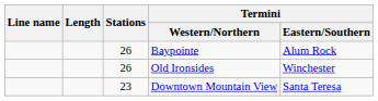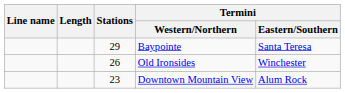 <table class="wikitable sortable">
 <tr>
 <th scope="col" rowspan="2">Line name</th>
 <th data-sort-type="number" scope="col" rowspan="2">Length</th>
 <th data-sort-type="number" scope="col" rowspan="2">Stations</th>
 <th class="unsortable" scope="col" colspan="2">Termini</th>
 </tr>
 <tr>
 <th scope="col" class="unsortable">Western/Northern</th>
 <th scope="col" class="unsortable">Eastern/Southern</th>
 </tr>
 <tr>
 <td scope="row"></td>
 <td></td>
-<td align="center">26</td>
+<td align="center">29</td>
 <td><a href='#'>Baypointe</a></td>
-<td><a href='#'>Alum Rock</a></td>
+<td><a href='#'>Santa Teresa</a></td>
 </tr>
 <tr>
 <td scope="row"></td>
 <td></td>
 <td align="center">26</td>
 <td><a href='#'>Old Ironsides</a></td>
 <td><a href='#'>Winchester</a></td>
 </tr>
 <tr>
 <td scope="row"></td>
 <td></td>
 <td align="center">23</td>
 <td><a href='#'>Downtown Mountain View</a></td>
-<td><a href='#'>Santa Teresa</a></td>
+<td><a href='#'>Alum Rock</a></td>
 </tr>
 </table>
